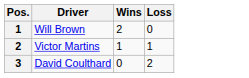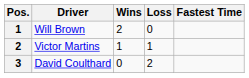 <table class="wikitable">
 <tr>
 <th>Pos.</th>
 <th>Driver</th>
 <th>Wins</th>
 <th>Loss</th>
+<th>Fastest Time</th>
 </tr>
 <tr>
 <th>1</th>
 <td> <a href='#'>Will Brown</a></td>
 <td>2</td>
 <td>0</td>
+<td></td>
 </tr>
 <tr>
 <th>2</th>
 <td> <a href='#'>Victor Martins</a></td>
 <td>1</td>
 <td>1</td>
+<td></td>
 </tr>
 <tr>
 <th>3</th>
 <td> <a href='#'>David Coulthard</a></td>
 <td>0</td>
 <td>2</td>
+<td></td>
 </tr>
 </table>
